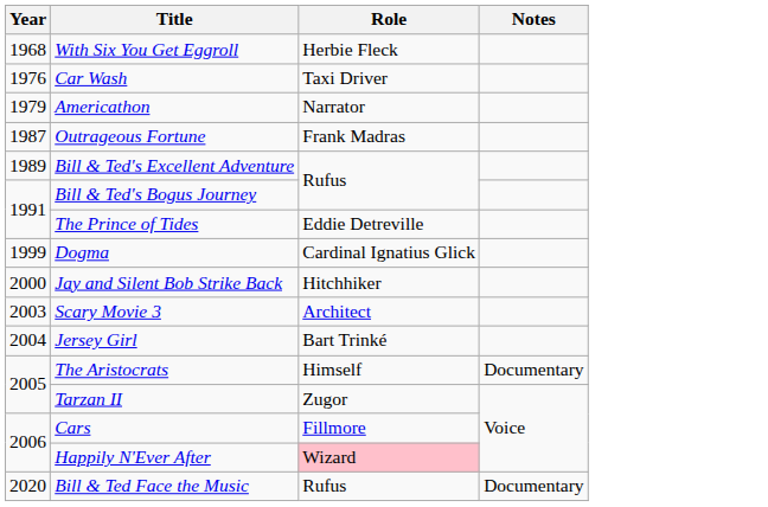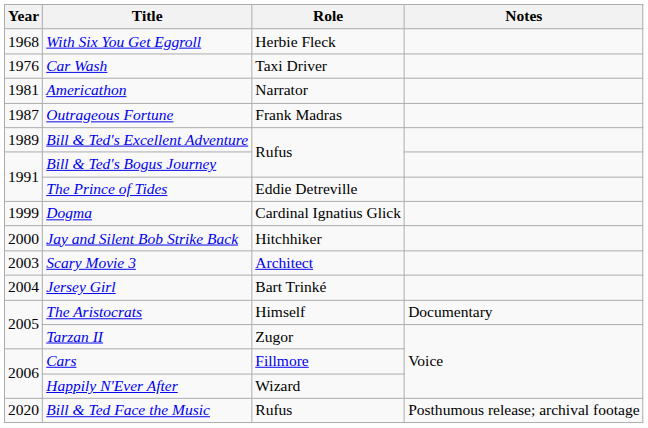 <table class="wikitable sortable">
 <tr>
 <th>Year</th>
 <th>Title</th>
 <th>Role</th>
 <th class="unsortable">Notes</th>
 </tr>
 <tr>
 <td>1968</td>
 <td><em><a href='#'>With Six You Get Eggroll</a></em></td>
 <td>Herbie Fleck</td>
 <td></td>
 </tr>
 <tr>
 <td>1976</td>
 <td><em><a href='#'>Car Wash</a></em></td>
 <td>Taxi Driver</td>
 <td></td>
 </tr>
 <tr>
-<td>1979</td>
+<td>1981</td>
 <td><em><a href='#'>Americathon</a></em></td>
 <td>Narrator</td>
 <td></td>
 </tr>
 <tr>
 <td>1987</td>
 <td><em><a href='#'>Outrageous Fortune</a></em></td>
 <td>Frank Madras</td>
 <td></td>
 </tr>
 <tr>
 <td>1989</td>
 <td><em><a href='#'>Bill & Ted's Excellent Adventure</a></em></td>
 <td rowspan=2>Rufus</td>
 <td></td>
 </tr>
 <tr>
 <td rowspan=2>1991</td>
 <td><em><a href='#'>Bill & Ted's Bogus Journey</a></em></td>
 <td></td>
 </tr>
 <tr>
 <td><em><a href='#'>The Prince of Tides</a></em></td>
 <td>Eddie Detreville</td>
 <td></td>
 </tr>
 <tr>
 <td>1999</td>
 <td><em><a href='#'>Dogma</a></em></td>
 <td>Cardinal Ignatius Glick</td>
 <td></td>
 </tr>
 <tr>
 <td>2000</td>
 <td><em><a href='#'>Jay and Silent Bob Strike Back</a></em></td>
 <td>Hitchhiker</td>
 <td></td>
 </tr>
 <tr>
 <td>2003</td>
 <td><em><a href='#'>Scary Movie 3</a></em></td>
 <td><a href='#'>Architect</a></td>
 <td></td>
 </tr>
 <tr>
 <td>2004</td>
 <td><em><a href='#'>Jersey Girl</a></em></td>
 <td>Bart Trinké</td>
 <td></td>
 </tr>
 <tr>
 <td rowspan="2">2005</td>
 <td><em><a href='#'>The Aristocrats</a></em></td>
 <td>Himself</td>
 <td>Documentary</td>
 </tr>
 <tr>
 <td><em><a href='#'>Tarzan II</a></em></td>
 <td>Zugor</td>
 <td rowspan=3>Voice</td>
 </tr>
 <tr>
 <td rowspan="2">2006</td>
 <td><em><a href='#'>Cars</a></em></td>
 <td><a href='#'>Fillmore</a></td>
 </tr>
 <tr>
 <td><em><a href='#'>Happily N'Ever After</a></em></td>
-<td style="background: pink;">Wizard</td>
+<td>Wizard</td>
 </tr>
 <tr>
 <td>2020</td>
 <td><em><a href='#'>Bill & Ted Face the Music</a></em></td>
 <td>Rufus</td>
-<td>Documentary</td>
+<td>Posthumous release; archival footage</td>
 </tr>
 </table>
